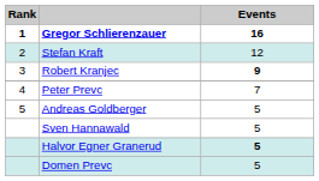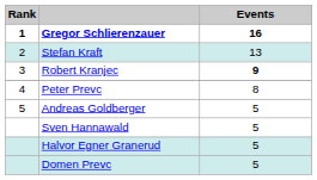 <table class="wikitable plainrowheaders" style="background:#fff; font-size:86%; line-height:16px; border:grey solid 1px; border-collapse:collapse;">
 <tr style="background:#ccc; text-align:center;">
 <th style="background:#ccc;">Rank</th>
 <th style="background:#ccc;" width="185"></th>
 <th style="background:#ccc;" width="128">Events</th>
 </tr>
 <tr>
 <td align=center><strong>1</strong></td>
 <td> <strong><a href='#'>Gregor Schlierenzauer</a></strong></td>
 <td align=center><strong>16</strong></td>
 </tr>
 <tr bgcolor=#CFECEC>
 <td align=center>2</td>
 <td> <a href='#'>Stefan Kraft</a></td>
-<td align=center>12</td>
+<td align=center>13</td>
 </tr>
 <tr>
 <td align=center>3</td>
 <td> <a href='#'>Robert Kranjec</a></td>
 <td align=center><strong>9</strong></td>
 </tr>
 <tr>
 </tr>
 <tr>
 <td align=center>4</td>
 <td> <a href='#'>Peter Prevc</a></td>
-<td align=center>7</td>
+<td align=center>8</td>
 </tr>
 <tr>
 <td align=center>5</td>
 <td> <a href='#'>Andreas Goldberger</a></td>
 <td align=center>5</td>
 </tr>
 <tr>
 <td align=center></td>
 <td> <a href='#'>Sven Hannawald</a></td>
 <td align=center>5</td>
 </tr>
 <tr bgcolor=#CFECEC>
 <td align=center></td>
 <td> <a href='#'>Halvor Egner Granerud</a></td>
-<td align=center><strong>5</strong></td>
+<td align=center>5</td>
 </tr>
 <tr bgcolor=#CFECEC>
 <td align=center></td>
 <td> <a href='#'>Domen Prevc</a></td>
 <td align=center>5</td>
 </tr>
 </table>
